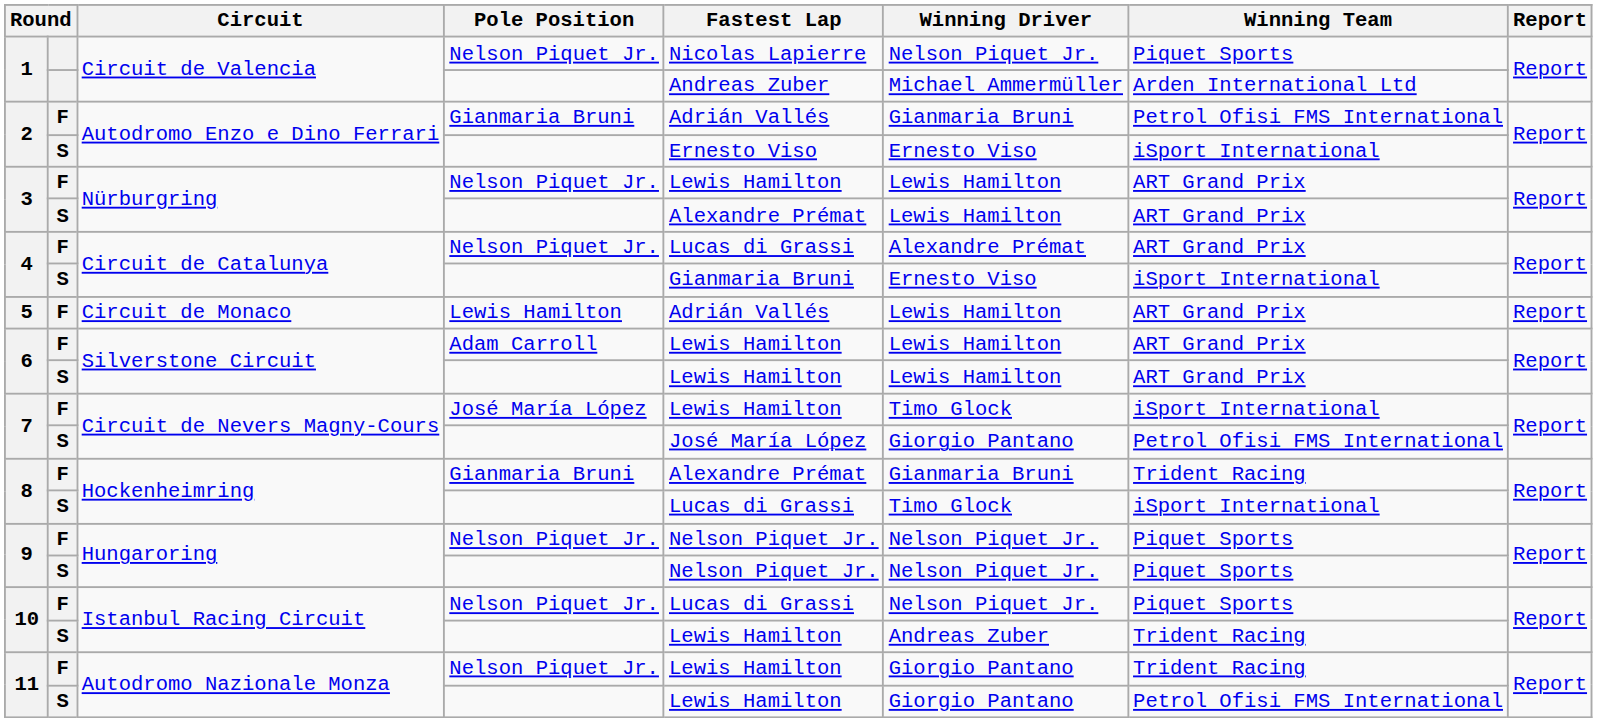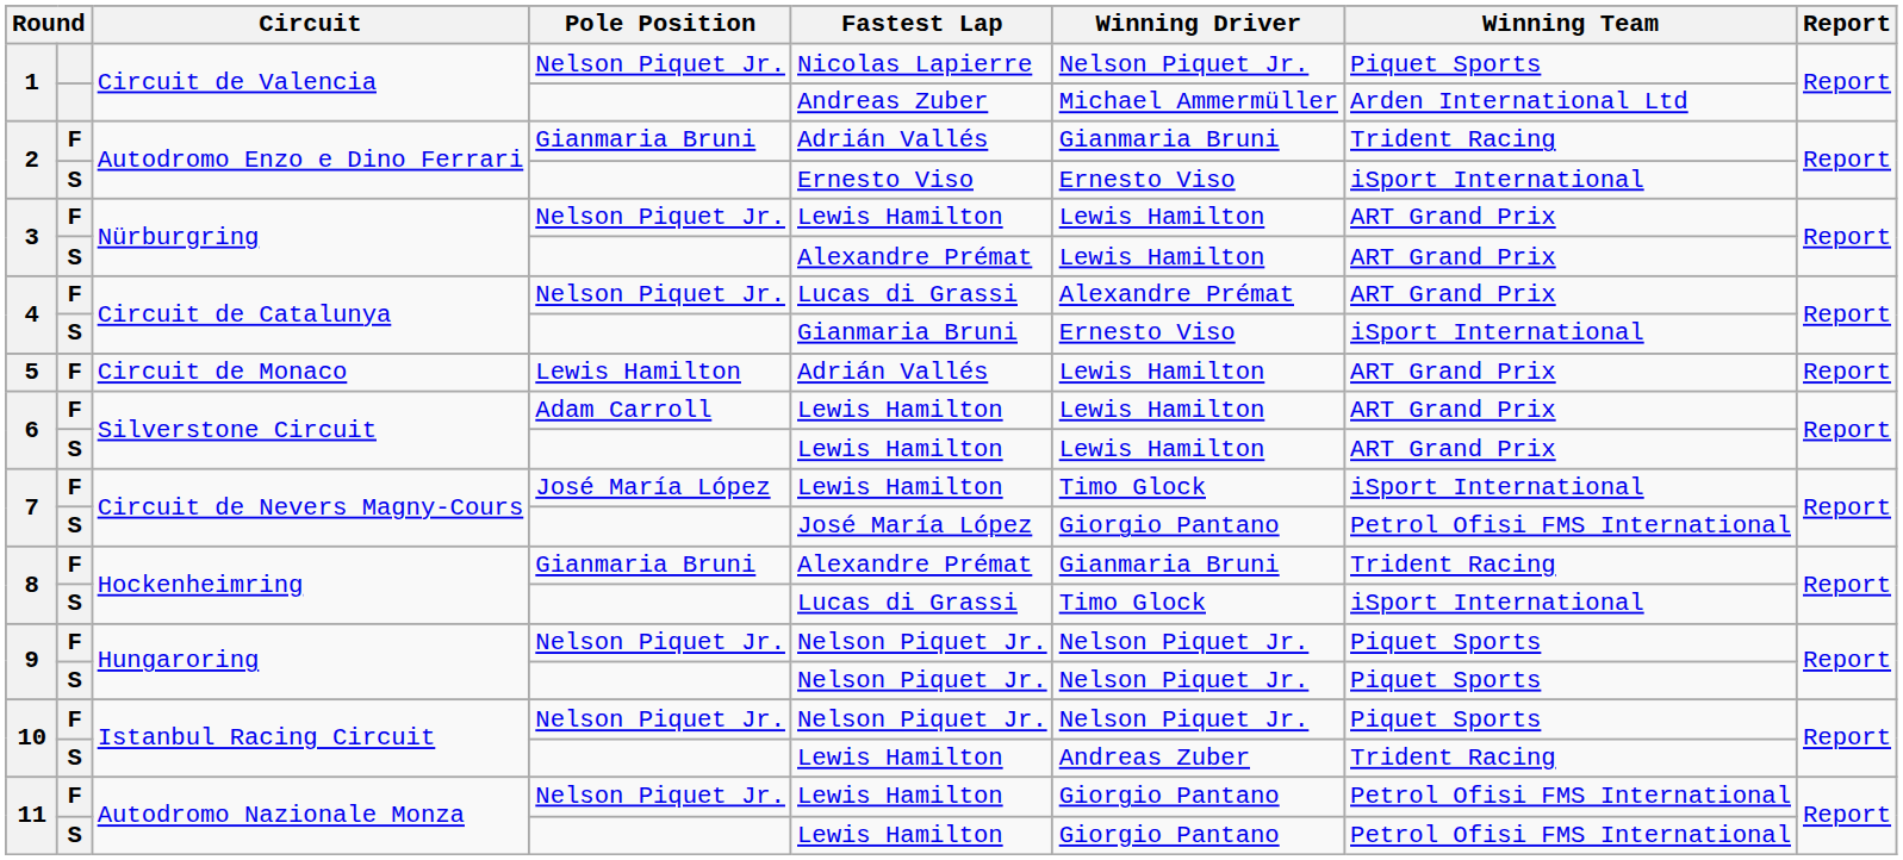 <table class="wikitable" style="font-size: 85%;">
 <tr>
 <th colspan=2>Round</th>
 <th>Circuit</th>
 <th>Pole Position</th>
 <th>Fastest Lap</th>
 <th>Winning Driver</th>
 <th>Winning Team</th>
 <th>Report</th>
 </tr>
 <tr>
 <th rowspan=2>1</th>
 <th></th>
 <td rowspan=2> <a href='#'>Circuit de Valencia</a></td>
 <td> <a href='#'>Nelson Piquet Jr.</a></td>
 <td> <a href='#'>Nicolas Lapierre</a></td>
 <td> <a href='#'>Nelson Piquet Jr.</a></td>
 <td> <a href='#'>Piquet Sports</a></td>
 <td rowspan=2><a href='#'>Report</a></td>
 </tr>
 <tr>
 <th></th>
 <td></td>
 <td> <a href='#'>Andreas Zuber</a></td>
 <td nowrap> <a href='#'>Michael Ammermüller</a></td>
 <td> <a href='#'>Arden International Ltd</a></td>
 </tr>
 <tr>
 <th rowspan=2>2</th>
 <th>F</th>
 <td rowspan=2> <a href='#'>Autodromo Enzo e Dino Ferrari</a></td>
 <td> <a href='#'>Gianmaria Bruni</a></td>
 <td> <a href='#'>Adrián Vallés</a></td>
 <td> <a href='#'>Gianmaria Bruni</a></td>
-<td nowrap> <a href='#'>Petrol Ofisi FMS International</a></td>
+<td> <a href='#'>Trident Racing</a></td>
 <td rowspan=2><a href='#'>Report</a></td>
 </tr>
 <tr>
 <th>S</th>
 <td></td>
 <td> <a href='#'>Ernesto Viso</a></td>
 <td> <a href='#'>Ernesto Viso</a></td>
 <td> <a href='#'>iSport International</a></td>
 </tr>
 <tr>
 <th rowspan=2>3</th>
 <th>F</th>
 <td rowspan=2> <a href='#'>Nürburgring</a></td>
 <td> <a href='#'>Nelson Piquet Jr.</a></td>
 <td> <a href='#'>Lewis Hamilton</a></td>
 <td> <a href='#'>Lewis Hamilton</a></td>
 <td> <a href='#'>ART Grand Prix</a></td>
 <td rowspan=2><a href='#'>Report</a></td>
 </tr>
 <tr>
 <th>S</th>
 <td></td>
 <td> <a href='#'>Alexandre Prémat</a></td>
 <td> <a href='#'>Lewis Hamilton</a></td>
 <td> <a href='#'>ART Grand Prix</a></td>
 </tr>
 <tr>
 <th rowspan=2>4</th>
 <th>F</th>
 <td rowspan=2> <a href='#'>Circuit de Catalunya</a></td>
 <td nowrap> <a href='#'>Nelson Piquet Jr.</a></td>
 <td> <a href='#'>Lucas di Grassi</a></td>
 <td> <a href='#'>Alexandre Prémat</a></td>
 <td> <a href='#'>ART Grand Prix</a></td>
 <td rowspan=2><a href='#'>Report</a></td>
 </tr>
 <tr>
 <th>S</th>
 <td></td>
 <td> <a href='#'>Gianmaria Bruni</a></td>
 <td> <a href='#'>Ernesto Viso</a></td>
 <td> <a href='#'>iSport International</a></td>
 </tr>
 <tr>
 <th>5</th>
 <th>F</th>
 <td> <a href='#'>Circuit de Monaco</a></td>
 <td> <a href='#'>Lewis Hamilton</a></td>
 <td> <a href='#'>Adrián Vallés</a></td>
 <td> <a href='#'>Lewis Hamilton</a></td>
 <td> <a href='#'>ART Grand Prix</a></td>
 <td><a href='#'>Report</a></td>
 </tr>
 <tr>
 <th rowspan=2>6</th>
 <th>F</th>
 <td rowspan=2> <a href='#'>Silverstone Circuit</a></td>
 <td> <a href='#'>Adam Carroll</a></td>
 <td> <a href='#'>Lewis Hamilton</a></td>
 <td> <a href='#'>Lewis Hamilton</a></td>
 <td> <a href='#'>ART Grand Prix</a></td>
 <td rowspan=2><a href='#'>Report</a></td>
 </tr>
 <tr>
 <th>S</th>
 <td></td>
 <td> <a href='#'>Lewis Hamilton</a></td>
 <td> <a href='#'>Lewis Hamilton</a></td>
 <td> <a href='#'>ART Grand Prix</a></td>
 </tr>
 <tr>
 <th rowspan=2>7</th>
 <th>F</th>
 <td rowspan=2 nowrap> <a href='#'>Circuit de Nevers Magny-Cours</a></td>
 <td nowrap> <a href='#'>José María López</a></td>
 <td> <a href='#'>Lewis Hamilton</a></td>
 <td> <a href='#'>Timo Glock</a></td>
 <td> <a href='#'>iSport International</a></td>
 <td rowspan=2><a href='#'>Report</a></td>
 </tr>
 <tr>
 <th>S</th>
 <td></td>
 <td nowrap> <a href='#'>José María López</a></td>
 <td> <a href='#'>Giorgio Pantano</a></td>
 <td> <a href='#'>Petrol Ofisi FMS International</a></td>
 </tr>
 <tr>
 <th rowspan=2>8</th>
 <th>F</th>
 <td rowspan=2> <a href='#'>Hockenheimring</a></td>
 <td> <a href='#'>Gianmaria Bruni</a></td>
 <td> <a href='#'>Alexandre Prémat</a></td>
 <td> <a href='#'>Gianmaria Bruni</a></td>
 <td> <a href='#'>Trident Racing</a></td>
 <td rowspan=2><a href='#'>Report</a></td>
 </tr>
 <tr>
 <th>S</th>
 <td></td>
 <td> <a href='#'>Lucas di Grassi</a></td>
 <td> <a href='#'>Timo Glock</a></td>
 <td> <a href='#'>iSport International</a></td>
 </tr>
 <tr>
 <th rowspan=2>9</th>
 <th>F</th>
 <td rowspan=2> <a href='#'>Hungaroring</a></td>
 <td> <a href='#'>Nelson Piquet Jr.</a></td>
 <td> <a href='#'>Nelson Piquet Jr.</a></td>
 <td> <a href='#'>Nelson Piquet Jr.</a></td>
 <td> <a href='#'>Piquet Sports</a></td>
 <td rowspan=2><a href='#'>Report</a></td>
 </tr>
 <tr>
 <th>S</th>
 <td></td>
 <td> <a href='#'>Nelson Piquet Jr.</a></td>
 <td> <a href='#'>Nelson Piquet Jr.</a></td>
 <td> <a href='#'>Piquet Sports</a></td>
 </tr>
 <tr>
 <th rowspan=2>10</th>
 <th>F</th>
 <td rowspan=2> <a href='#'>Istanbul Racing Circuit</a></td>
 <td> <a href='#'>Nelson Piquet Jr.</a></td>
-<td> <a href='#'>Lucas di Grassi</a></td>
+<td> <a href='#'>Nelson Piquet Jr.</a></td>
 <td> <a href='#'>Nelson Piquet Jr.</a></td>
 <td> <a href='#'>Piquet Sports</a></td>
 <td rowspan=2><a href='#'>Report</a></td>
 </tr>
 <tr>
 <th>S</th>
 <td></td>
 <td> <a href='#'>Lewis Hamilton</a></td>
 <td> <a href='#'>Andreas Zuber</a></td>
 <td> <a href='#'>Trident Racing</a></td>
 </tr>
 <tr>
 <th rowspan=2>11</th>
 <th>F</th>
 <td rowspan=2> <a href='#'>Autodromo Nazionale Monza</a></td>
 <td> <a href='#'>Nelson Piquet Jr.</a></td>
 <td> <a href='#'>Lewis Hamilton</a></td>
 <td> <a href='#'>Giorgio Pantano</a></td>
-<td> <a href='#'>Trident Racing</a></td>
+<td nowrap> <a href='#'>Petrol Ofisi FMS International</a></td>
 <td rowspan=2><a href='#'>Report</a></td>
 </tr>
 <tr>
 <th>S</th>
 <td></td>
 <td> <a href='#'>Lewis Hamilton</a></td>
 <td> <a href='#'>Giorgio Pantano</a></td>
 <td> <a href='#'>Petrol Ofisi FMS International</a></td>
 </tr>
 </table>
